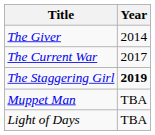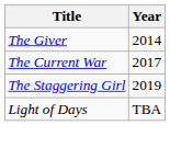 <table class="wikitable sortable">
 <tr>
 <th>Title</th>
 <th>Year</th>
 </tr>
 <tr>
 <td><em><a href='#'>The Giver</a></em></td>
 <td>2014</td>
 </tr>
 <tr>
 <td><em><a href='#'>The Current War</a></em></td>
 <td>2017</td>
 </tr>
 <tr>
 <td><em><a href='#'>The Staggering Girl</a></em></td>
-<td><strong>2019</strong></td>
-</tr>
-<tr>
-<td><em><a href='#'>Muppet Man</a></em></td>
-<td>TBA</td>
+<td>2019</td>
 </tr>
 <tr>
 <td><em>Light of Days</em></td>
 <td>TBA</td>
 </tr>
 </table>
